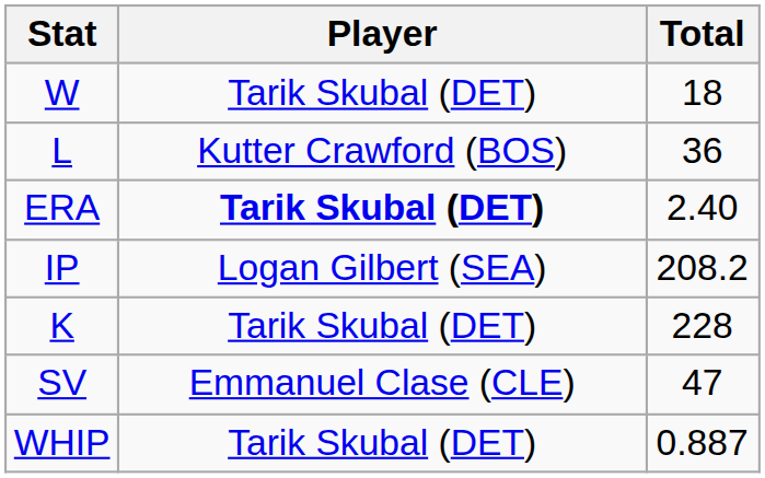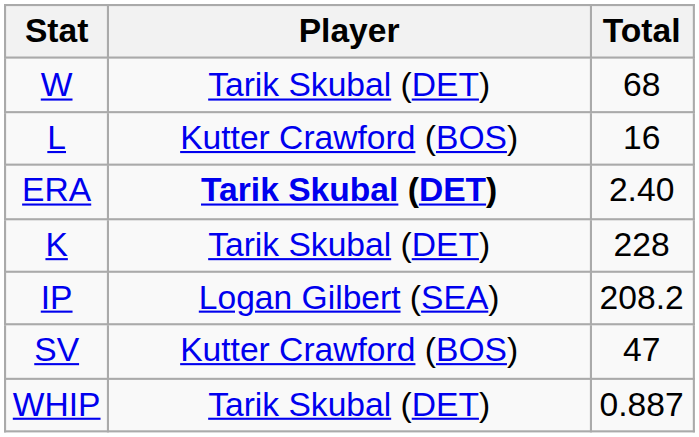 <table class="wikitable" style="text-align:center;">
 <tr>
 <th style="width:15%;">Stat</th>
 <th>Player</th>
 <th style="width:15%;">Total</th>
 </tr>
 <tr>
 <td><a href='#'>W</a></td>
 <td><a href='#'>Tarik Skubal</a> (<a href='#'>DET</a>)</td>
-<td>18</td>
+<td>68</td>
 </tr>
 <tr>
 <td><a href='#'>L</a></td>
 <td><a href='#'>Kutter Crawford</a> (<a href='#'>BOS</a>)</td>
-<td>36</td>
+<td>16</td>
 </tr>
 <tr>
 <td><a href='#'>ERA</a></td>
 <td><strong><a href='#'>Tarik Skubal</a> (<a href='#'>DET</a>)</strong></td>
 <td>2.40</td>
 </tr>
 <tr>
+<td><a href='#'>K</a></td>
+<td><a href='#'>Tarik Skubal</a> (<a href='#'>DET</a>)</td>
+<td>228</td>
+</tr>
+<tr>
 <td><a href='#'>IP</a></td>
 <td><a href='#'>Logan Gilbert</a> (<a href='#'>SEA</a>)</td>
 <td>208.2</td>
 </tr>
 <tr>
-<td><a href='#'>K</a></td>
-<td><a href='#'>Tarik Skubal</a> (<a href='#'>DET</a>)</td>
-<td>228</td>
-</tr>
-<tr>
 <td><a href='#'>SV</a></td>
-<td><a href='#'>Emmanuel Clase</a> (<a href='#'>CLE</a>)</td>
+<td><a href='#'>Kutter Crawford</a> (<a href='#'>BOS</a>)</td>
 <td>47</td>
 </tr>
 <tr>
 <td><a href='#'>WHIP</a></td>
 <td><a href='#'>Tarik Skubal</a> (<a href='#'>DET</a>)</td>
 <td>0.887</td>
 </tr>
 </table>
